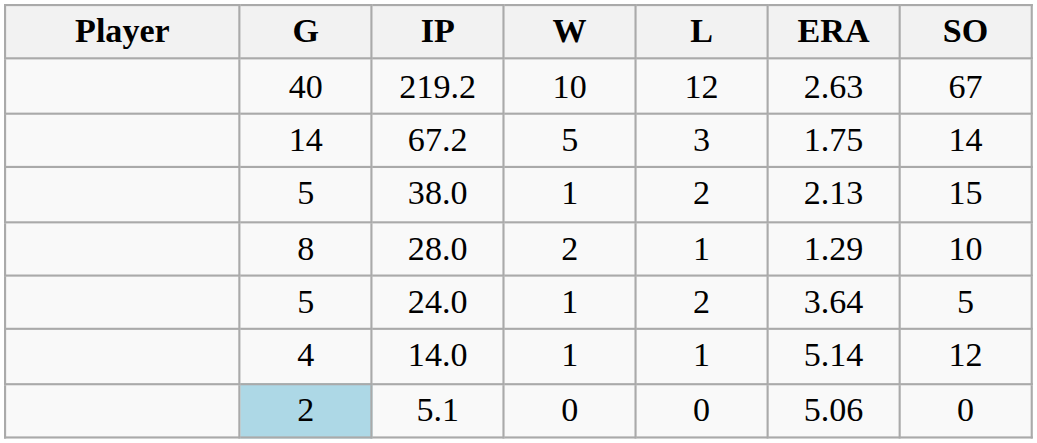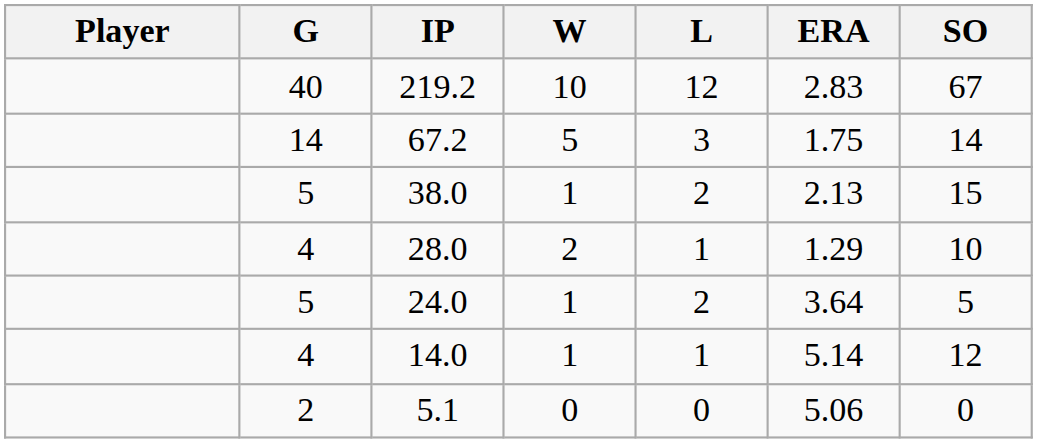 <table class="wikitable sortable">
 <tr>
 <th bgcolor="#DDDDFF" width="16%">Player</th>
 <th bgcolor="#DDDDFF" width="9%">G</th>
 <th bgcolor="#DDDDFF" width="9%">IP</th>
 <th bgcolor="#DDDDFF" width="9%">W</th>
 <th bgcolor="#DDDDFF" width="9%">L</th>
 <th bgcolor="#DDDDFF" width="9%">ERA</th>
 <th bgcolor="#DDDDFF" width="9%">SO</th>
 </tr>
 <tr align="center">
 <td></td>
 <td>40</td>
 <td>219.2</td>
 <td>10</td>
 <td>12</td>
-<td>2.63</td>
+<td>2.83</td>
 <td>67</td>
 </tr>
 <tr align="center">
 <td></td>
 <td>14</td>
 <td>67.2</td>
 <td>5</td>
 <td>3</td>
 <td>1.75</td>
 <td>14</td>
 </tr>
 <tr align="center">
 <td></td>
 <td>5</td>
 <td>38.0</td>
 <td>1</td>
 <td>2</td>
 <td>2.13</td>
 <td>15</td>
 </tr>
 <tr align="center">
 <td></td>
-<td>8</td>
+<td>4</td>
 <td>28.0</td>
 <td>2</td>
 <td>1</td>
 <td>1.29</td>
 <td>10</td>
 </tr>
 <tr align="center">
 <td></td>
 <td>5</td>
 <td>24.0</td>
 <td>1</td>
 <td>2</td>
 <td>3.64</td>
 <td>5</td>
 </tr>
 <tr align="center">
 <td></td>
 <td>4</td>
 <td>14.0</td>
 <td>1</td>
 <td>1</td>
 <td>5.14</td>
 <td>12</td>
 </tr>
 <tr align="center">
 <td></td>
-<td style="background: lightblue;">2</td>
+<td>2</td>
 <td>5.1</td>
 <td>0</td>
 <td>0</td>
 <td>5.06</td>
 <td>0</td>
 </tr>
 </table>
